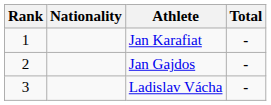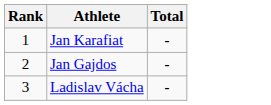 <table class="wikitable">
 <tr>
 <th>Rank</th>
-<th>Nationality</th>
 <th>Athlete</th>
 <th>Total</th>
 </tr>
 <tr>
 <td style="text-align:center">1</td>
-<td></td>
 <td><a href='#'>Jan Karafiat</a></td>
 <td style="text-align:center"><strong>-</strong></td>
 </tr>
 <tr>
 <td style="text-align:center">2</td>
-<td></td>
 <td><a href='#'>Jan Gajdos</a></td>
 <td style="text-align:center"><strong>-</strong></td>
 </tr>
 <tr>
 <td style="text-align:center">3</td>
-<td></td>
 <td><a href='#'>Ladislav Vácha</a></td>
 <td style="text-align:center"><strong>-</strong></td>
 </tr>
 </table>
